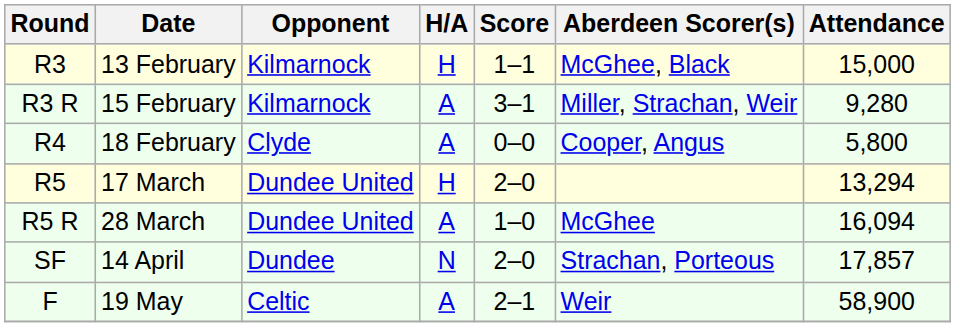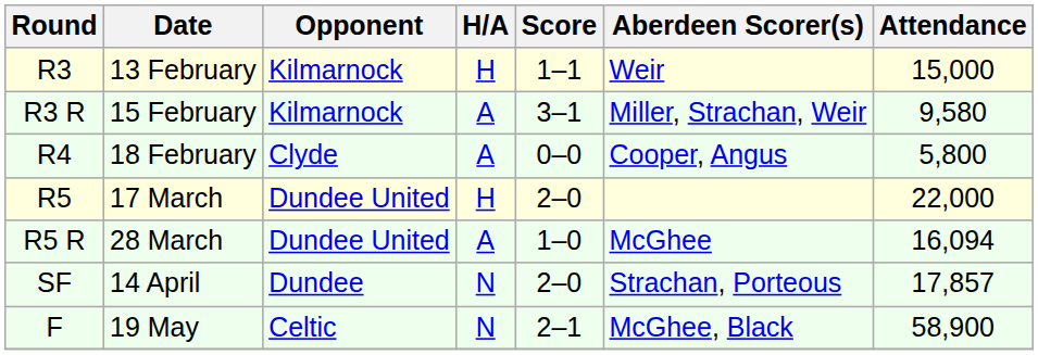 <table class="wikitable" style="text-align:center">
 <tr>
 <th>Round</th>
 <th>Date</th>
 <th>Opponent</th>
 <th>H/A</th>
 <th>Score</th>
 <th>Aberdeen Scorer(s)</th>
 <th>Attendance</th>
 </tr>
 <tr bgcolor=#FFFFDD>
 <td>R3</td>
 <td align=left>13 February</td>
 <td align=left><a href='#'>Kilmarnock</a></td>
 <td><a href='#'>H</a></td>
 <td>1–1</td>
-<td align=left><a href='#'>McGhee</a>, <a href='#'>Black</a></td>
+<td align=left><a href='#'>Weir</a></td>
 <td>15,000</td>
 </tr>
 <tr bgcolor=#EEFFEE>
 <td>R3 R</td>
 <td align=left>15 February</td>
 <td align=left><a href='#'>Kilmarnock</a></td>
 <td><a href='#'>A</a></td>
 <td>3–1</td>
 <td align=left><a href='#'>Miller</a>, <a href='#'>Strachan</a>, <a href='#'>Weir</a></td>
-<td>9,280</td>
+<td>9,580</td>
 </tr>
 <tr bgcolor=#EEFFEE>
 <td>R4</td>
 <td align=left>18 February</td>
 <td align=left><a href='#'>Clyde</a></td>
 <td><a href='#'>A</a></td>
 <td>0–0</td>
 <td align=left><a href='#'>Cooper</a>, <a href='#'>Angus</a></td>
 <td>5,800</td>
 </tr>
 <tr bgcolor=#FFFFDD>
 <td>R5</td>
 <td align=left>17 March</td>
 <td align=left><a href='#'>Dundee United</a></td>
 <td><a href='#'>H</a></td>
 <td>2–0</td>
 <td align=left></td>
-<td>13,294</td>
+<td>22,000</td>
 </tr>
 <tr bgcolor=#EEFFEE>
 <td>R5 R</td>
 <td align=left>28 March</td>
 <td align=left><a href='#'>Dundee United</a></td>
 <td><a href='#'>A</a></td>
 <td>1–0</td>
 <td align=left><a href='#'>McGhee</a></td>
 <td>16,094</td>
 </tr>
 <tr bgcolor=#EEFFEE>
 <td>SF</td>
 <td align=left>14 April</td>
 <td align=left><a href='#'>Dundee</a></td>
 <td><a href='#'>N</a></td>
 <td>2–0</td>
 <td align=left><a href='#'>Strachan</a>, <a href='#'>Porteous</a></td>
 <td>17,857</td>
 </tr>
 <tr bgcolor=#EEFFEE>
 <td>F</td>
 <td align=left>19 May</td>
 <td align=left><a href='#'>Celtic</a></td>
-<td><a href='#'>A</a></td>
+<td><a href='#'>N</a></td>
 <td>2–1</td>
-<td align=left><a href='#'>Weir</a></td>
+<td align=left><a href='#'>McGhee</a>, <a href='#'>Black</a></td>
 <td>58,900</td>
 </tr>
 <tr>
 </tr>
 </table>
